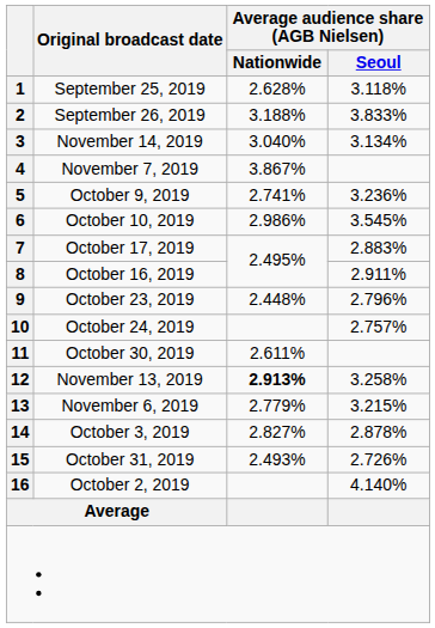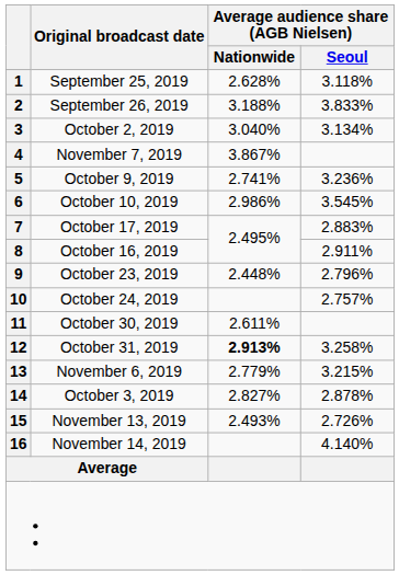 <table class="wikitable" style="text-align:center;max-width:450px; margin-left: auto; margin-right: auto; border: none;">
 <tr>
 </tr>
 <tr>
 <th rowspan="2"></th>
 <th rowspan="2">Original broadcast date</th>
 <th colspan="2">Average audience share<br>(AGB Nielsen)</th>
 </tr>
 <tr>
 <th width=90>Nationwide</th>
 <th width=90><a href='#'>Seoul</a></th>
 </tr>
 <tr>
 <th>1</th>
 <td>September 25, 2019</td>
 <td>2.628%</td>
 <td>3.118%</td>
 </tr>
 <tr>
 <th>2</th>
 <td>September 26, 2019</td>
 <td>3.188%</td>
 <td>3.833%</td>
 </tr>
 <tr>
 <th>3</th>
-<td>November 14, 2019</td>
+<td>October 2, 2019</td>
 <td>3.040%</td>
 <td>3.134%</td>
 </tr>
 <tr>
 <th>4</th>
 <td>November 7, 2019</td>
 <td>3.867%</td>
 <td></td>
 </tr>
 <tr>
 <th>5</th>
 <td>October 9, 2019</td>
 <td>2.741%</td>
 <td>3.236%</td>
 </tr>
 <tr>
 <th>6</th>
 <td>October 10, 2019</td>
 <td>2.986%</td>
 <td>3.545%</td>
 </tr>
 <tr>
 <th>7</th>
 <td>October 17, 2019</td>
 <td rowspan=2>2.495%</td>
 <td>2.883%</td>
 </tr>
 <tr>
 <th>8</th>
 <td>October 16, 2019</td>
 <td>2.911%</td>
 </tr>
 <tr>
 <th>9</th>
 <td>October 23, 2019</td>
 <td>2.448%</td>
 <td>2.796%</td>
 </tr>
 <tr>
 <th>10</th>
 <td>October 24, 2019</td>
 <td></td>
 <td>2.757%</td>
 </tr>
 <tr>
 <th>11</th>
 <td>October 30, 2019</td>
 <td>2.611%</td>
 <td></td>
 </tr>
 <tr>
 <th>12</th>
-<td>November 13, 2019</td>
+<td>October 31, 2019</td>
 <td><strong>2.913%</strong></td>
 <td>3.258%</td>
 </tr>
 <tr>
 <th>13</th>
 <td>November 6, 2019</td>
 <td>2.779%</td>
 <td>3.215%</td>
 </tr>
 <tr>
 <th>14</th>
 <td>October 3, 2019</td>
 <td>2.827%</td>
 <td>2.878%</td>
 </tr>
 <tr>
 <th>15</th>
-<td>October 31, 2019</td>
+<td>November 13, 2019</td>
 <td>2.493%</td>
 <td>2.726%</td>
 </tr>
 <tr>
 <th>16</th>
-<td>October 2, 2019</td>
+<td>November 14, 2019</td>
 <td></td>
 <td>4.140%</td>
 </tr>
 <tr>
 <th colspan="2">Average</th>
 <th></th>
 <th></th>
 </tr>
 <tr>
 <td colspan="6"><br><ul><li></li><li></li></ul></td>
 </tr>
 </table>
